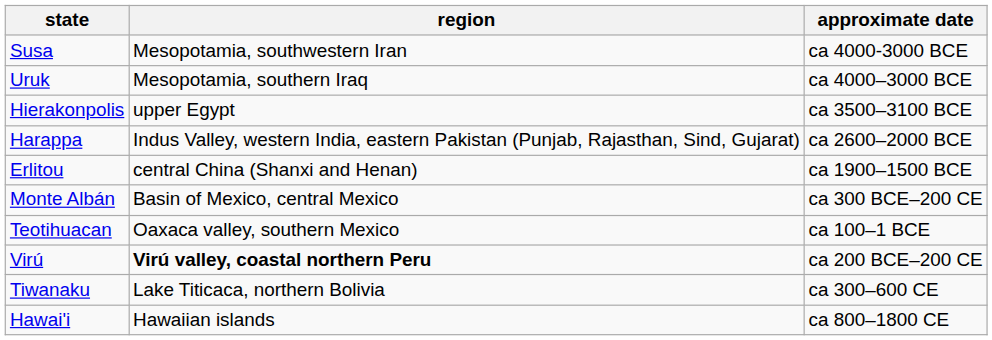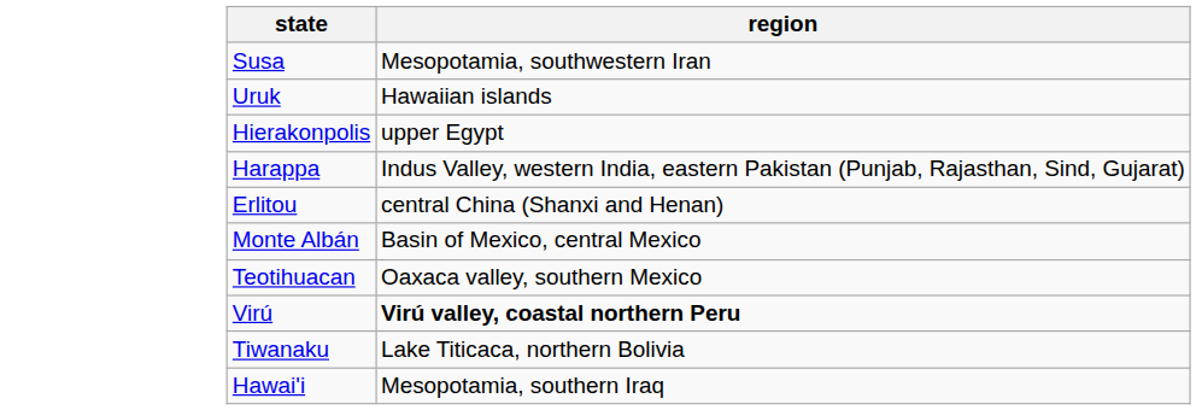 <table class="wikitable" align=right>
 <tr>
 <th>state</th>
 <th>region</th>
-<th>approximate date</th>
 </tr>
 <tr>
 <td><a href='#'>Susa</a></td>
 <td>Mesopotamia, southwestern Iran</td>
-<td>ca 4000-3000 BCE</td>
 </tr>
 <tr>
 <td><a href='#'>Uruk</a></td>
-<td>Mesopotamia, southern Iraq</td>
-<td>ca 4000–3000 BCE</td>
+<td>Hawaiian islands</td>
 </tr>
 <tr>
 <td><a href='#'>Hierakonpolis</a></td>
 <td>upper Egypt</td>
-<td>ca 3500–3100 BCE</td>
 </tr>
 <tr>
 <td><a href='#'>Harappa</a></td>
 <td>Indus Valley, western India, eastern Pakistan (Punjab, Rajasthan, Sind, Gujarat)</td>
-<td>ca 2600–2000 BCE</td>
 </tr>
 <tr>
 <td><a href='#'>Erlitou</a></td>
 <td>central China (Shanxi and Henan)</td>
-<td>ca 1900–1500 BCE</td>
 </tr>
 <tr>
 <td><a href='#'>Monte Albán</a></td>
 <td>Basin of Mexico, central Mexico</td>
-<td>ca 300 BCE–200 CE</td>
 </tr>
 <tr>
 <td><a href='#'>Teotihuacan</a></td>
 <td>Oaxaca valley, southern Mexico</td>
-<td>ca 100–1 BCE</td>
 </tr>
 <tr>
 <td><a href='#'>Virú</a></td>
 <td><strong>Virú valley, coastal northern Peru</strong></td>
-<td>ca 200 BCE–200 CE</td>
 </tr>
 <tr>
 <td><a href='#'>Tiwanaku</a></td>
 <td>Lake Titicaca, northern Bolivia</td>
-<td>ca 300–600 CE</td>
 </tr>
 <tr>
 <td><a href='#'>Hawai'i</a></td>
-<td>Hawaiian islands</td>
-<td>ca 800–1800 CE</td>
+<td>Mesopotamia, southern Iraq</td>
 </tr>
 </table>
